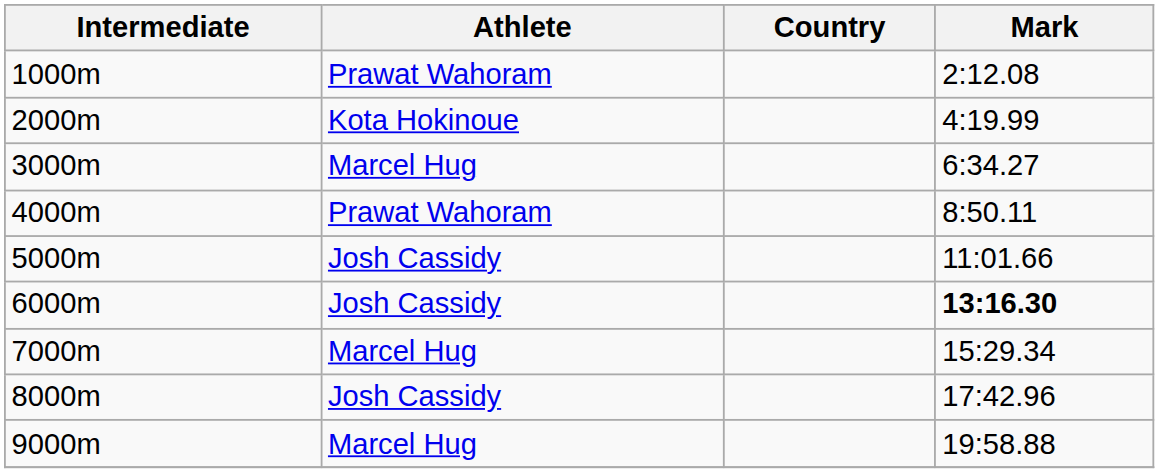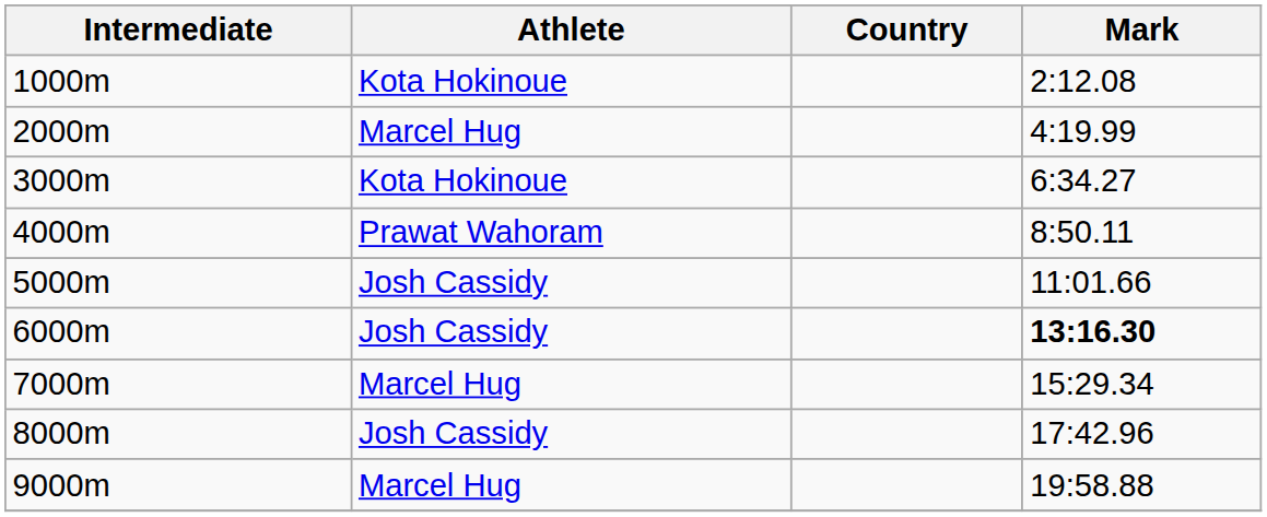 <table class="wikitable" width=50%>
 <tr>
 <th>Intermediate</th>
 <th>Athlete</th>
 <th>Country</th>
 <th>Mark</th>
 </tr>
 <tr>
 <td>1000m</td>
-<td><a href='#'>Prawat Wahoram</a></td>
+<td><a href='#'>Kota Hokinoue</a></td>
 <td></td>
 <td>2:12.08</td>
 </tr>
 <tr>
 <td>2000m</td>
-<td><a href='#'>Kota Hokinoue</a></td>
+<td><a href='#'>Marcel Hug</a></td>
 <td></td>
 <td>4:19.99</td>
 </tr>
 <tr>
 <td>3000m</td>
-<td><a href='#'>Marcel Hug</a></td>
+<td><a href='#'>Kota Hokinoue</a></td>
 <td></td>
 <td>6:34.27</td>
 </tr>
 <tr>
 <td>4000m</td>
 <td><a href='#'>Prawat Wahoram</a></td>
 <td></td>
 <td>8:50.11</td>
 </tr>
 <tr>
 <td>5000m</td>
 <td><a href='#'>Josh Cassidy</a></td>
 <td></td>
 <td>11:01.66</td>
 </tr>
 <tr>
 <td>6000m</td>
 <td><a href='#'>Josh Cassidy</a></td>
 <td></td>
 <td><strong>13:16.30</strong></td>
 </tr>
 <tr>
 <td>7000m</td>
 <td><a href='#'>Marcel Hug</a></td>
 <td></td>
 <td>15:29.34</td>
 </tr>
 <tr>
 <td>8000m</td>
 <td><a href='#'>Josh Cassidy</a></td>
 <td></td>
 <td>17:42.96</td>
 </tr>
 <tr>
 <td>9000m</td>
 <td><a href='#'>Marcel Hug</a></td>
 <td></td>
 <td>19:58.88</td>
 </tr>
 <tr>
 </tr>
 </table>
